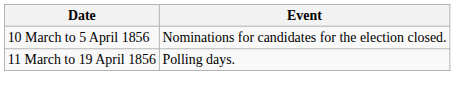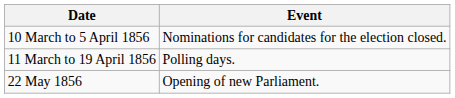 <table class="wikitable">
 <tr>
 <th>Date</th>
 <th>Event</th>
 </tr>
 <tr>
 <td>10 March to 5 April 1856</td>
 <td>Nominations for candidates for the election closed.</td>
 </tr>
 <tr>
 <td>11 March to 19 April 1856</td>
 <td>Polling days.</td>
 </tr>
+<tr>
+<td>22 May 1856</td>
+<td>Opening of new Parliament.</td>
+</tr>
 </table>
